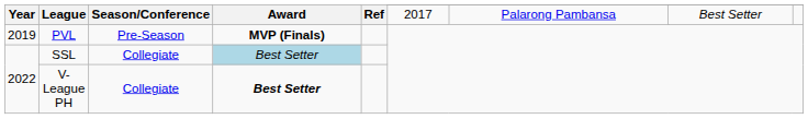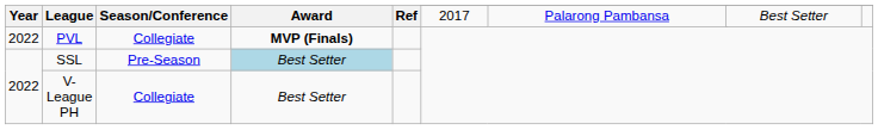 <table class="wikitable sortable" style="text-align:center" width="80%">
 <tr>
 <th style="width:5px;" rowspan="2">Year</th>
 <th style="width:25px;" rowspan="2">League</th>
 <th style="width:100px;" rowspan="2">Season/Conference</th>
 <th style="width:180px;" rowspan="2">Award</th>
 <th style="width:25px;" rowspan="2">Ref</th>
 </tr>
 <tr align=center>
 <td>2017</td>
 <td colspan=2><a href='#'>Palarong Pambansa</a></td>
 <td><em>Best Setter</em></td>
 <td></td>
 </tr>
 <tr align=center>
-<td rowspan=1>2019</td>
+<td rowspan=1>2022</td>
 <td><a href='#'>PVL</a></td>
-<td><a href='#'>Pre-Season</a></td>
+<td><a href='#'>Collegiate</a></td>
 <td><strong>MVP (Finals)</strong></td>
 <td></td>
 </tr>
 <tr align=center>
 <td rowspan=2>2022</td>
 <td>SSL</td>
-<td><a href='#'>Collegiate</a></td>
+<td><a href='#'>Pre-Season</a></td>
 <td style="background: lightblue;"><em>Best Setter</em></td>
 <td></td>
 </tr>
 <tr align=center>
 <td>V-League PH</td>
 <td><a href='#'>Collegiate</a></td>
-<td><strong><em>Best Setter</em></strong></td>
+<td><em>Best Setter</em></td>
 <td></td>
 </tr>
 </table>
